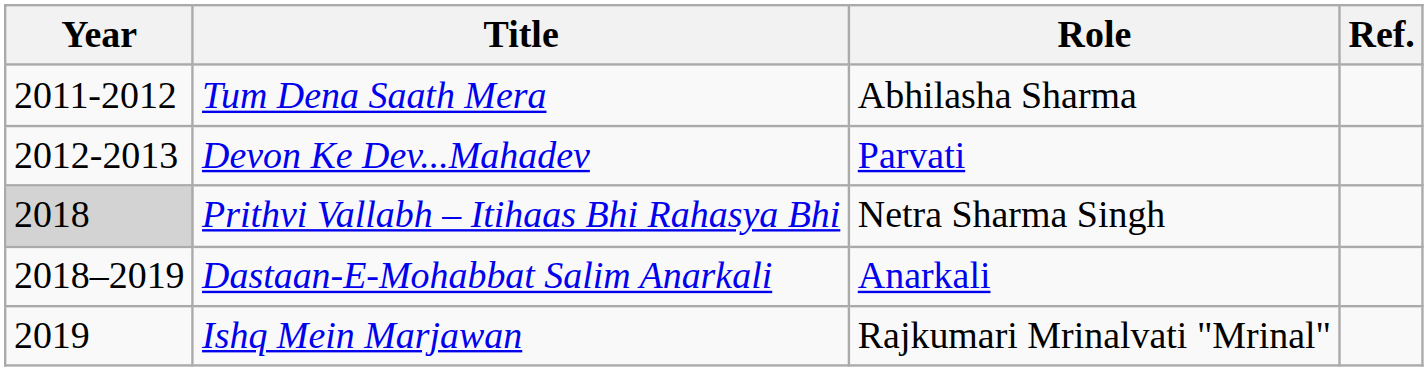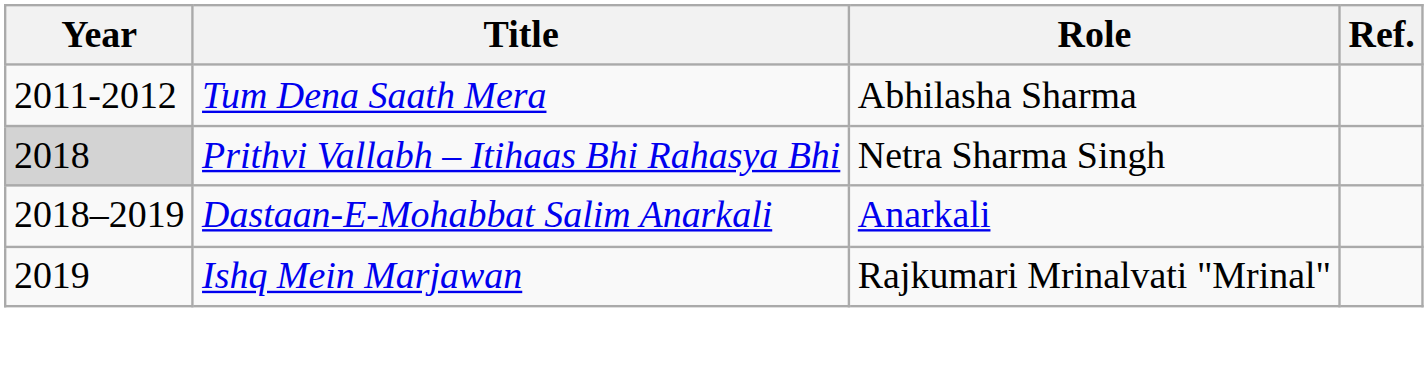 <table class="wikitable sortable plainrowheaders">
 <tr style="text-align:center;">
 <th scope="col">Year</th>
 <th scope="col">Title</th>
 <th scope="col">Role</th>
 <th class="unsortable" scope="col">Ref.</th>
 </tr>
 <tr>
 <td>2011-2012</td>
 <td><em><a href='#'>Tum Dena Saath Mera</a></em></td>
 <td>Abhilasha Sharma</td>
-<td></td>
-</tr>
-<tr>
-<td>2012-2013</td>
-<td><em><a href='#'>Devon Ke Dev...Mahadev</a></em></td>
-<td><a href='#'>Parvati</a></td>
 <td></td>
 </tr>
 <tr>
 <td style="background: lightgrey;">2018</td>
 <td><em><a href='#'>Prithvi Vallabh – Itihaas Bhi Rahasya Bhi</a></em></td>
 <td>Netra Sharma Singh</td>
 <td></td>
 </tr>
 <tr>
 <td>2018–2019</td>
 <td><em><a href='#'>Dastaan-E-Mohabbat Salim Anarkali</a></em></td>
 <td><a href='#'>Anarkali</a></td>
 <td></td>
 </tr>
 <tr>
 <td>2019</td>
 <td><em><a href='#'>Ishq Mein Marjawan</a></em></td>
 <td>Rajkumari Mrinalvati "Mrinal"</td>
 <td></td>
 </tr>
 </table>
